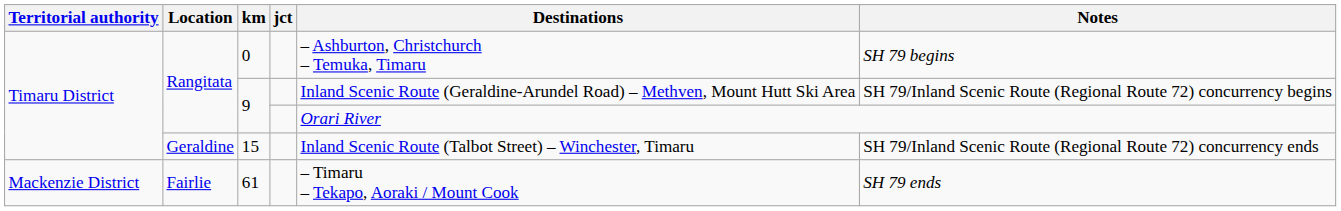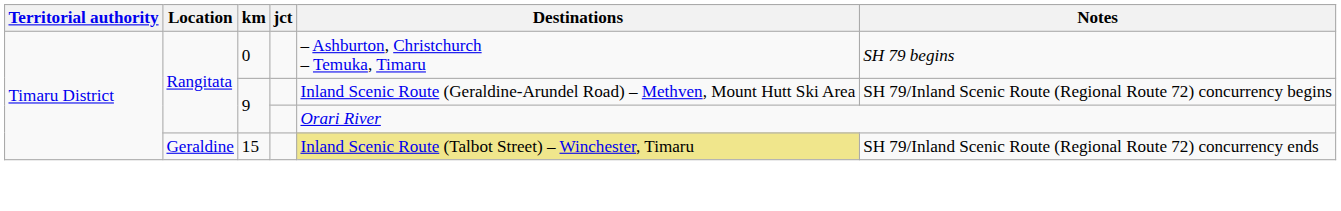 <table class="wikitable">
 <tr>
 <th><a href='#'>Territorial authority</a></th>
 <th>Location</th>
 <th>km</th>
 <th>jct</th>
 <th>Destinations</th>
 <th>Notes</th>
 </tr>
 <tr>
 <td rowspan=4><a href='#'>Timaru District</a></td>
 <td rowspan=3><a href='#'>Rangitata</a></td>
 <td>0</td>
 <td></td>
 <td> – <a href='#'>Ashburton</a>, <a href='#'>Christchurch</a> <br>  – <a href='#'>Temuka</a>, <a href='#'>Timaru</a></td>
 <td><em>SH 79 begins</em></td>
 </tr>
 <tr>
 <td rowspan=2>9</td>
 <td></td>
 <td> <a href='#'>Inland Scenic Route</a> (Geraldine-Arundel Road) – <a href='#'>Methven</a>, Mount Hutt Ski Area</td>
 <td>SH 79/Inland Scenic Route (Regional Route 72) concurrency begins</td>
 </tr>
 <tr>
 <td></td>
 <td colspan=2><em><a href='#'>Orari River</a></em></td>
 </tr>
 <tr>
 <td><a href='#'>Geraldine</a></td>
 <td>15</td>
 <td></td>
-<td> <a href='#'>Inland Scenic Route</a> (Talbot Street) – <a href='#'>Winchester</a>, Timaru</td>
+<td style="background: khaki;"> <a href='#'>Inland Scenic Route</a> (Talbot Street) – <a href='#'>Winchester</a>, Timaru</td>
 <td>SH 79/Inland Scenic Route (Regional Route 72) concurrency ends</td>
 </tr>
-<tr>
-<td><a href='#'>Mackenzie District</a></td>
-<td><a href='#'>Fairlie</a></td>
-<td>61</td>
-<td></td>
-<td> – Timaru<br> – <a href='#'>Tekapo</a>, <a href='#'>Aoraki / Mount Cook</a></td>
-<td><em>SH 79 ends</em></td>
-</tr>
 </table>
